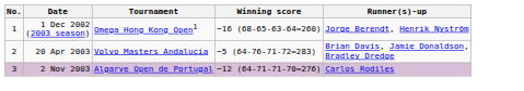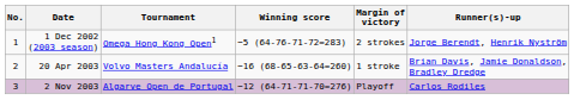 <table class="wikitable" style="font-size:95%;">
 <tr>
 <th>No.</th>
 <th>Date</th>
 <th>Tournament</th>
 <th>Winning score</th>
+<th>Margin of<br>victory</th>
 <th>Runner(s)-up</th>
 </tr>
 <tr>
 <td align=center>1</td>
 <td align=right>1 Dec 2002<br>(<a href='#'>2003 season</a>)</td>
 <td><a href='#'>Omega Hong Kong Open</a><sup>1</sup></td>
-<td>−16 (68-65-63-64=260)</td>
+<td>−5 (64-76-71-72=283)</td>
+<td>2 strokes</td>
 <td> <a href='#'>Jorge Berendt</a>,  <a href='#'>Henrik Nyström</a></td>
 </tr>
 <tr>
 <td align=center>2</td>
 <td align=right>20 Apr 2003</td>
 <td><a href='#'>Volvo Masters Andalucía</a></td>
-<td>−5 (64-76-71-72=283)</td>
+<td>−16 (68-65-63-64=260)</td>
+<td>1 stroke</td>
 <td> <a href='#'>Brian Davis</a>,  <a href='#'>Jamie Donaldson</a>,<br> <a href='#'>Bradley Dredge</a></td>
 </tr>
 <tr style="background:thistle">
 <td align=center>3</td>
 <td align=right>2 Nov 2003</td>
 <td><a href='#'>Algarve Open de Portugal</a></td>
 <td>−12 (64-71-71-70=276)</td>
+<td>Playoff</td>
 <td> <a href='#'>Carlos Rodiles</a></td>
 </tr>
 </table>
